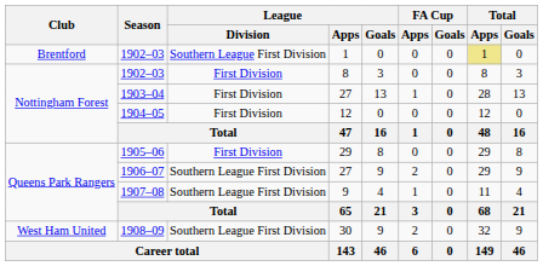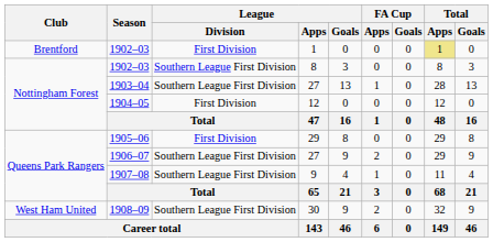 <table class="wikitable" style="text-align: center;">
 <tr>
 <th rowspan="2">Club</th>
 <th rowspan="2">Season</th>
 <th colspan="3">League</th>
 <th colspan="2">FA Cup</th>
 <th colspan="2">Total</th>
 </tr>
 <tr>
 <th>Division</th>
 <th>Apps</th>
 <th>Goals</th>
 <th>Apps</th>
 <th>Goals</th>
 <th>Apps</th>
 <th>Goals</th>
 </tr>
 <tr>
 <td><a href='#'>Brentford</a></td>
 <td><a href='#'>1902–03</a></td>
-<td><a href='#'>Southern League</a> First Division</td>
+<td><a href='#'>First Division</a></td>
 <td>1</td>
 <td>0</td>
 <td>0</td>
 <td>0</td>
 <td style="background: khaki;">1</td>
 <td>0</td>
 </tr>
 <tr>
 <td rowspan="4"><a href='#'>Nottingham Forest</a></td>
 <td><a href='#'>1902–03</a></td>
-<td><a href='#'>First Division</a></td>
+<td><a href='#'>Southern League</a> First Division</td>
 <td>8</td>
 <td>3</td>
 <td>0</td>
 <td>0</td>
 <td>8</td>
 <td>3</td>
 </tr>
 <tr>
 <td><a href='#'>1903–04</a></td>
-<td>First Division</td>
+<td>Southern League First Division</td>
 <td>27</td>
 <td>13</td>
 <td>1</td>
 <td>0</td>
 <td>28</td>
 <td>13</td>
 </tr>
 <tr>
 <td><a href='#'>1904–05</a></td>
 <td>First Division</td>
 <td>12</td>
 <td>0</td>
 <td>0</td>
 <td>0</td>
 <td>12</td>
 <td>0</td>
 </tr>
 <tr>
 <th colspan="2">Total</th>
 <th>47</th>
 <th>16</th>
 <th>1</th>
 <th>0</th>
 <th>48</th>
 <th>16</th>
 </tr>
 <tr>
 <td rowspan="4"><a href='#'>Queens Park Rangers</a></td>
 <td><a href='#'>1905–06</a></td>
 <td><a href='#'>First Division</a></td>
 <td>29</td>
 <td>8</td>
 <td>0</td>
 <td>0</td>
 <td>29</td>
 <td>8</td>
 </tr>
 <tr>
 <td><a href='#'>1906–07</a></td>
 <td>Southern League First Division</td>
 <td>27</td>
 <td>9</td>
 <td>2</td>
 <td>0</td>
 <td>29</td>
 <td>9</td>
 </tr>
 <tr>
 <td><a href='#'>1907–08</a></td>
 <td>Southern League First Division</td>
 <td>9</td>
 <td>4</td>
 <td>1</td>
 <td>0</td>
 <td>11</td>
 <td>4</td>
 </tr>
 <tr>
 <th colspan="2">Total</th>
 <th>65</th>
 <th>21</th>
 <th>3</th>
 <th>0</th>
 <th>68</th>
 <th>21</th>
 </tr>
 <tr>
 <td><a href='#'>West Ham United</a></td>
 <td><a href='#'>1908–09</a></td>
 <td>Southern League First Division</td>
 <td>30</td>
 <td>9</td>
 <td>2</td>
 <td>0</td>
 <td>32</td>
 <td>9</td>
 </tr>
 <tr>
 <th colspan="3">Career total</th>
 <th>143</th>
 <th>46</th>
 <th>6</th>
 <th>0</th>
 <th>149</th>
 <th>46</th>
 </tr>
 </table>
